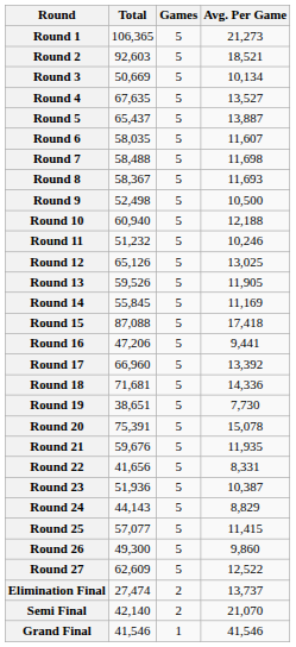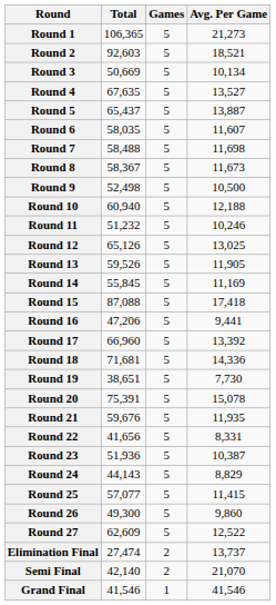 <table class="wikitable plainrowheaders sortable" style="text-align:center;">
 <tr>
 <th>Round</th>
 <th>Total</th>
 <th>Games</th>
 <th>Avg. Per Game</th>
 </tr>
 <tr>
 <th scope='row'>Round 1</th>
 <td>106,365</td>
 <td>5</td>
 <td>21,273</td>
 </tr>
 <tr>
 <th scope='row'>Round 2</th>
 <td>92,603</td>
 <td>5</td>
 <td>18,521</td>
 </tr>
 <tr>
 <th scope='row'>Round 3</th>
 <td>50,669</td>
 <td>5</td>
 <td>10,134</td>
 </tr>
 <tr>
 <th scope='row'>Round 4</th>
 <td>67,635</td>
 <td>5</td>
 <td>13,527</td>
 </tr>
 <tr>
 <th scope='row'>Round 5</th>
 <td>65,437</td>
 <td>5</td>
 <td>13,887</td>
 </tr>
 <tr>
 <th scope='row'>Round 6</th>
 <td>58,035</td>
 <td>5</td>
 <td>11,607</td>
 </tr>
 <tr>
 <th scope='row'>Round 7</th>
 <td>58,488</td>
 <td>5</td>
 <td>11,698</td>
 </tr>
 <tr>
 <th scope='row'>Round 8</th>
 <td>58,367</td>
 <td>5</td>
-<td>11,693</td>
+<td>11,673</td>
 </tr>
 <tr>
 <th scope='row'>Round 9</th>
 <td>52,498</td>
 <td>5</td>
 <td>10,500</td>
 </tr>
 <tr>
 <th scope='row'>Round 10</th>
 <td>60,940</td>
 <td>5</td>
 <td>12,188</td>
 </tr>
 <tr>
 <th scope='row'>Round 11</th>
 <td>51,232</td>
 <td>5</td>
 <td>10,246</td>
 </tr>
 <tr>
 <th scope='row'>Round 12</th>
 <td>65,126</td>
 <td>5</td>
 <td>13,025</td>
 </tr>
 <tr>
 <th scope='row'>Round 13</th>
 <td>59,526</td>
 <td>5</td>
 <td>11,905</td>
 </tr>
 <tr>
 <th scope='row'>Round 14</th>
 <td>55,845</td>
 <td>5</td>
 <td>11,169</td>
 </tr>
 <tr>
 <th scope='row'>Round 15</th>
 <td>87,088</td>
 <td>5</td>
 <td>17,418</td>
 </tr>
 <tr>
 <th scope='row'>Round 16</th>
 <td>47,206</td>
 <td>5</td>
 <td>9,441</td>
 </tr>
 <tr>
 <th scope='row'>Round 17</th>
 <td>66,960</td>
 <td>5</td>
 <td>13,392</td>
 </tr>
 <tr>
 <th scope='row'>Round 18</th>
 <td>71,681</td>
 <td>5</td>
 <td>14,336</td>
 </tr>
 <tr>
 <th scope='row'>Round 19</th>
 <td>38,651</td>
 <td>5</td>
 <td>7,730</td>
 </tr>
 <tr>
 <th scope='row'>Round 20</th>
 <td>75,391</td>
 <td>5</td>
 <td>15,078</td>
 </tr>
 <tr>
 <th scope='row'>Round 21</th>
 <td>59,676</td>
 <td>5</td>
 <td>11,935</td>
 </tr>
 <tr>
 <th scope='row'>Round 22</th>
 <td>41,656</td>
 <td>5</td>
 <td>8,331</td>
 </tr>
 <tr>
 <th scope='row'>Round 23</th>
 <td>51,936</td>
 <td>5</td>
 <td>10,387</td>
 </tr>
 <tr>
 <th scope='row'>Round 24</th>
 <td>44,143</td>
 <td>5</td>
 <td>8,829</td>
 </tr>
 <tr>
 <th scope='row'>Round 25</th>
 <td>57,077</td>
 <td>5</td>
 <td>11,415</td>
 </tr>
 <tr>
 <th scope='row'>Round 26</th>
 <td>49,300</td>
 <td>5</td>
 <td>9,860</td>
 </tr>
 <tr>
 <th scope='row'>Round 27</th>
 <td>62,609</td>
 <td>5</td>
 <td>12,522</td>
 </tr>
 <tr>
 <th scope='row'>Elimination Final</th>
 <td>27,474</td>
 <td>2</td>
 <td>13,737</td>
 </tr>
 <tr>
 <th scope='row'>Semi Final</th>
 <td>42,140</td>
 <td>2</td>
 <td>21,070</td>
 </tr>
 <tr>
 <th scope='row'>Grand Final</th>
 <td>41,546</td>
 <td>1</td>
 <td>41,546</td>
 </tr>
 </table>
